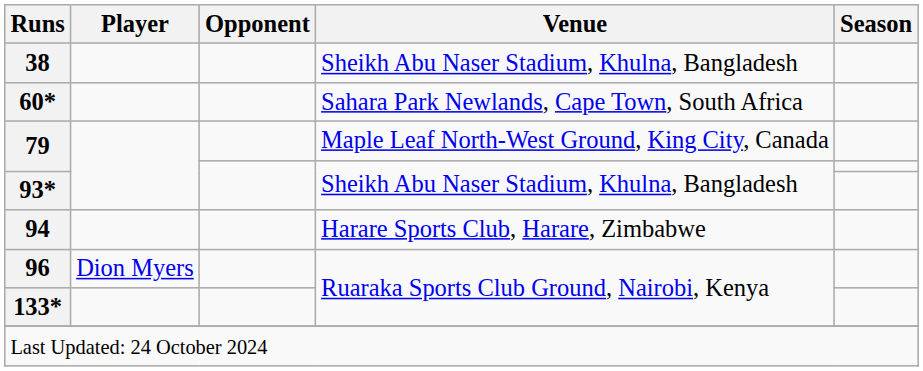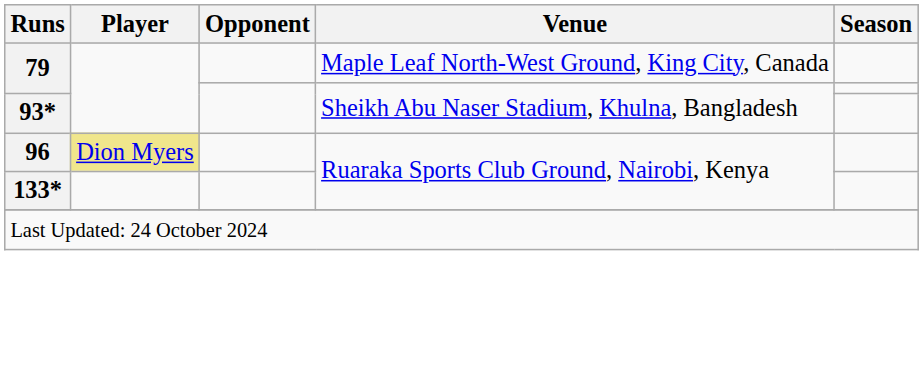 <table class="wikitable plainrowheaders sortable">
 <tr>
 <th scope=col>Runs</th>
 <th scope=col>Player</th>
 <th scope=col>Opponent</th>
 <th scope=col>Venue</th>
 <th scope=col>Season</th>
-</tr>
-<tr>
-<th>38</th>
-<td></td>
-<td></td>
-<td><a href='#'>Sheikh Abu Naser Stadium</a>, <a href='#'>Khulna</a>, Bangladesh</td>
-<td></td>
-</tr>
-<tr>
-<th>60*</th>
-<td></td>
-<td></td>
-<td><a href='#'>Sahara Park Newlands</a>, <a href='#'>Cape Town</a>, South Africa</td>
-<td> </td>
 </tr>
 <tr>
 <th rowspan=2>79</th>
 <td rowspan=3></td>
 <td></td>
 <td><a href='#'>Maple Leaf North-West Ground</a>, <a href='#'>King City</a>, Canada</td>
 <td></td>
 </tr>
 <tr>
 <td rowspan=2></td>
 <td rowspan=2><a href='#'>Sheikh Abu Naser Stadium</a>, <a href='#'>Khulna</a>, Bangladesh</td>
 <td></td>
 </tr>
 <tr>
 <th>93*</th>
 <td></td>
 </tr>
 <tr>
-<th>94</th>
-<td></td>
-<td></td>
-<td><a href='#'>Harare Sports Club</a>, <a href='#'>Harare</a>, Zimbabwe</td>
-<td></td>
-</tr>
-<tr>
 <th>96</th>
-<td><a href='#'>Dion Myers</a></td>
+<td style="background: khaki;"><a href='#'>Dion Myers</a></td>
 <td></td>
 <td rowspan=2><a href='#'>Ruaraka Sports Club Ground</a>, <a href='#'>Nairobi</a>, Kenya</td>
 <td></td>
 </tr>
 <tr>
 <th>133*</th>
 <td></td>
 <td></td>
 <td></td>
 </tr>
 <tr>
 </tr>
 <tr class=sortbottom>
 <td colspan=5><small>Last Updated: 24 October 2024</small></td>
 </tr>
 </table>
